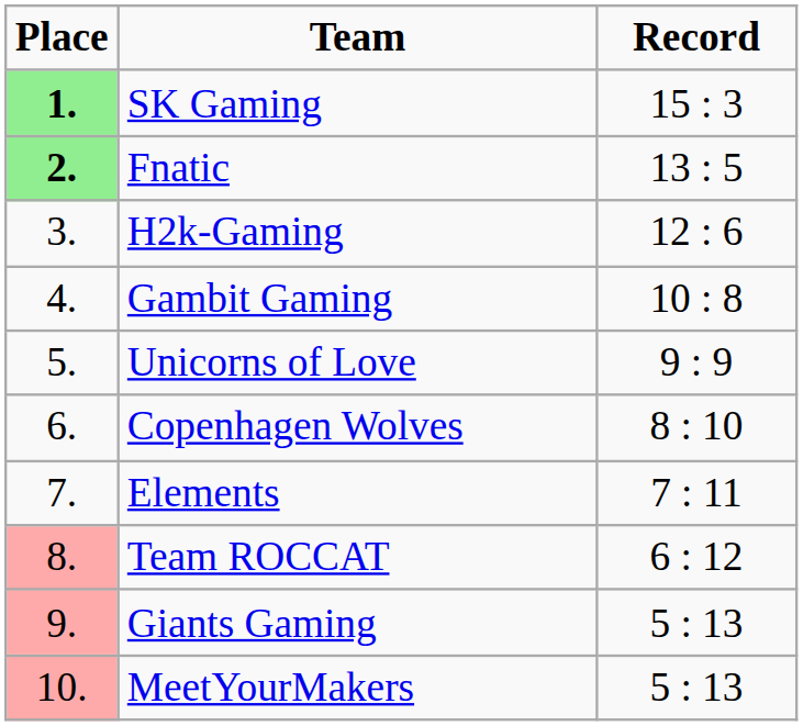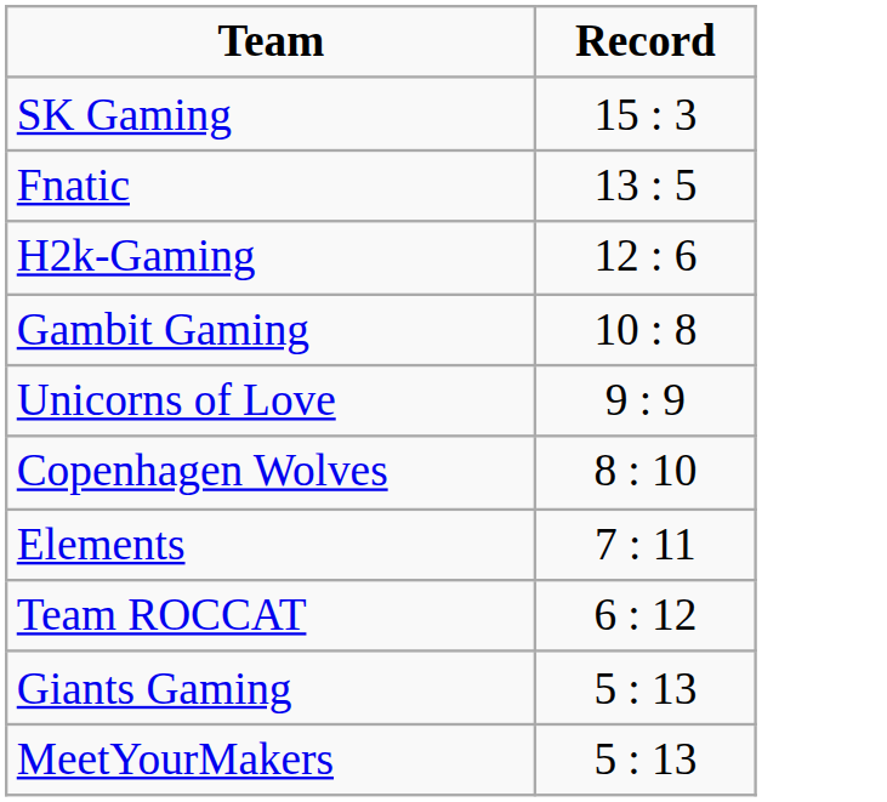 <table class="wikitable" style="text-align:left">
 <tr>
-<td style="text-align:center; width:35px"><strong>Place</strong></td>
 <td style="text-align:center; width:180px"><strong>Team</strong></td>
 <td style="text-align:center; width:70px"><strong>Record</strong></td>
 </tr>
 <tr>
-<td style="text-align:center" bgcolor="lightgreen"><strong>1.</strong></td>
 <td><a href='#'>SK Gaming</a></td>
 <td style="text-align:center">15 : 3</td>
 </tr>
 <tr>
-<td style="text-align:center" bgcolor="lightgreen"><strong>2.</strong></td>
 <td><a href='#'>Fnatic</a></td>
 <td style="text-align:center">13 : 5</td>
 </tr>
 <tr>
-<td style="text-align:center">3.</td>
 <td><a href='#'>H2k-Gaming</a></td>
 <td style="text-align:center">12 : 6</td>
 </tr>
 <tr>
-<td style="text-align:center">4.</td>
 <td><a href='#'>Gambit Gaming</a></td>
 <td style="text-align:center">10 : 8</td>
 </tr>
 <tr>
-<td style="text-align:center">5.</td>
 <td><a href='#'>Unicorns of Love</a></td>
 <td style="text-align:center">9 : 9</td>
 </tr>
 <tr>
-<td style="text-align:center">6.</td>
 <td><a href='#'>Copenhagen Wolves</a></td>
 <td style="text-align:center">8 : 10</td>
 </tr>
 <tr>
-<td style="text-align:center">7.</td>
 <td><a href='#'>Elements</a></td>
 <td style="text-align:center">7 : 11</td>
 </tr>
 <tr>
-<td style="text-align:center" bgcolor="#ffaaaa">8.</td>
 <td><a href='#'>Team ROCCAT</a></td>
 <td style="text-align:center">6 : 12</td>
 </tr>
 <tr>
-<td style="text-align:center" bgcolor="#ffaaaa">9.</td>
 <td><a href='#'>Giants Gaming</a></td>
 <td style="text-align:center">5 : 13</td>
 </tr>
 <tr>
-<td style="text-align:center" bgcolor="#ffaaaa">10.</td>
 <td><a href='#'>MeetYourMakers</a></td>
 <td style="text-align:center">5 : 13</td>
 </tr>
 </table>
